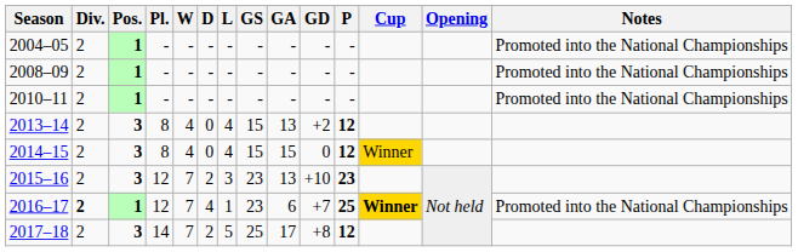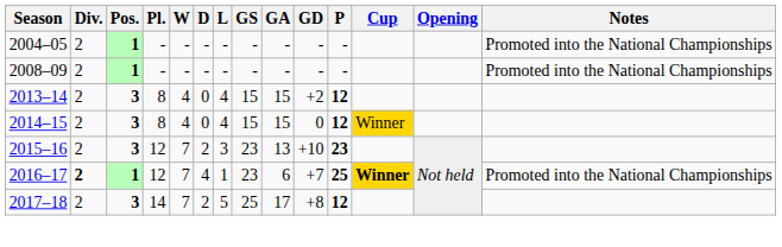 <table class="wikitable">
 <tr style="background:#efefef;">
 <th>Season</th>
 <th>Div.</th>
 <th>Pos.</th>
 <th>Pl.</th>
 <th>W</th>
 <th>D</th>
 <th>L</th>
 <th>GS</th>
 <th>GA</th>
 <th>GD</th>
 <th>P</th>
 <th><a href='#'>Cup</a></th>
 <th><a href='#'>Opening</a></th>
 <th>Notes</th>
 </tr>
 <tr>
 <td>2004–05</td>
 <td>2</td>
 <td align=right bgcolor=#B9FFB9><strong>1</strong></td>
 <td align=right>-</td>
 <td align=right>-</td>
 <td align=right>-</td>
 <td align=right>-</td>
 <td align=right>-</td>
 <td align=right>-</td>
 <td align=right>-</td>
 <td align=right>-</td>
 <td></td>
 <td></td>
 <td>Promoted into the National Championships</td>
 </tr>
 <tr>
 <td>2008–09</td>
 <td>2</td>
 <td align=right bgcolor=#B9FFB9><strong>1</strong></td>
 <td align=right>-</td>
 <td align=right>-</td>
 <td align=right>-</td>
 <td align=right>-</td>
 <td align=right>-</td>
 <td align=right>-</td>
 <td align=right>-</td>
 <td align=right>-</td>
 <td></td>
 <td></td>
 <td>Promoted into the National Championships</td>
 </tr>
 <tr>
-<td>2010–11</td>
-<td>2</td>
-<td align=right bgcolor=#B9FFB9><strong>1</strong></td>
-<td align=right>-</td>
-<td align=right>-</td>
-<td align=right>-</td>
-<td align=right>-</td>
-<td align=right>-</td>
-<td align=right>-</td>
-<td align=right>-</td>
-<td align=right>-</td>
-<td></td>
-<td></td>
-<td>Promoted into the National Championships</td>
-</tr>
-<tr>
 <td><a href='#'>2013–14</a></td>
 <td>2</td>
 <td align=right><strong>3</strong></td>
 <td align=right>8</td>
 <td align=right>4</td>
 <td align=right>0</td>
 <td align=right>4</td>
 <td align=right>15</td>
-<td align=right>13</td>
+<td align=right>15</td>
 <td align=right>+2</td>
 <td align=right><strong>12</strong></td>
 <td></td>
 <td></td>
 <td></td>
 </tr>
 <tr>
 <td><a href='#'>2014–15</a></td>
 <td>2</td>
 <td align=right><strong>3</strong></td>
 <td align=right>8</td>
 <td align=right>4</td>
 <td align=right>0</td>
 <td align=right>4</td>
 <td align=right>15</td>
 <td align=right>15</td>
 <td align=right>0</td>
 <td align=right><strong>12</strong></td>
 <td bgcolor=gold>Winner</td>
 <td></td>
 <td></td>
 </tr>
 <tr>
 <td><a href='#'>2015–16</a></td>
 <td>2</td>
 <td align=right><strong>3</strong></td>
 <td align=right>12</td>
 <td align=right>7</td>
 <td align=right>2</td>
 <td align=right>3</td>
 <td align=right>23</td>
 <td align=right>13</td>
 <td align=right>+10</td>
 <td align=right><strong>23</strong></td>
 <td></td>
 <td rowspan=3 bgcolor=EFEFEF><em>Not held</em></td>
 <td></td>
 </tr>
 <tr>
 <td><a href='#'>2016–17</a></td>
 <td><strong>2</strong></td>
 <td align=right bgcolor=B9FFB9><strong>1</strong></td>
 <td align=right>12</td>
 <td align=right>7</td>
 <td align=right>4</td>
 <td align=right>1</td>
 <td align=right>23</td>
 <td align=right>6</td>
 <td align=right>+7</td>
 <td align=right><strong>25</strong></td>
 <td bgcolor=gold><strong>Winner</strong></td>
 <td>Promoted into the National Championships</td>
 </tr>
 <tr>
 <td><a href='#'>2017–18</a></td>
 <td>2</td>
 <td align=right><strong>3</strong></td>
 <td align=right>14</td>
 <td align=right>7</td>
 <td align=right>2</td>
 <td align=right>5</td>
 <td align=right>25</td>
 <td align=right>17</td>
 <td align=right>+8</td>
 <td align=right><strong>12</strong></td>
 <td></td>
 <td></td>
 </tr>
 </table>
